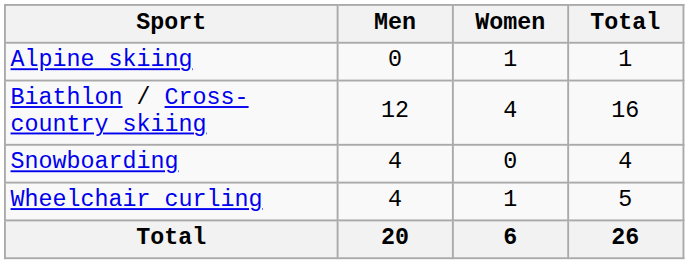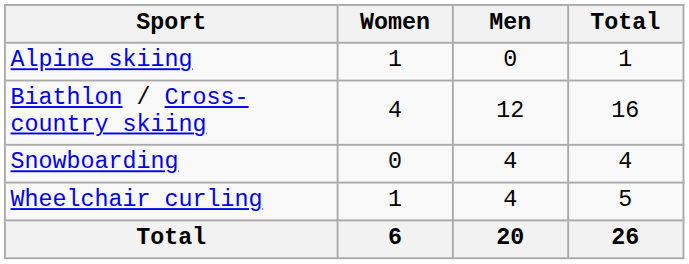 <table class="sortable wikitable" style="text-align:center; font-size: 95%">
 <tr>
 <th width=170>Sport</th>
+<th width=55>Women</th>
 <th width=55>Men</th>
-<th width=55>Women</th>
 <th width=55>Total</th>
 </tr>
 <tr>
 <td align=left><a href='#'>Alpine skiing</a></td>
+<td>1</td>
 <td>0</td>
-<td>1</td>
 <td>1</td>
 </tr>
 <tr>
 <td align=left><a href='#'>Biathlon</a> / <a href='#'>Cross-country skiing</a></td>
+<td>4</td>
 <td>12</td>
-<td>4</td>
 <td>16</td>
 </tr>
 <tr>
 <td align=left><a href='#'>Snowboarding</a></td>
+<td>0</td>
 <td>4</td>
-<td>0</td>
 <td>4</td>
 </tr>
 <tr>
 <td align=left><a href='#'>Wheelchair curling</a></td>
+<td>1</td>
 <td>4</td>
-<td>1</td>
 <td>5</td>
 </tr>
 <tr>
 <th>Total</th>
+<th>6</th>
 <th>20</th>
-<th>6</th>
 <th>26</th>
 </tr>
 </table>
